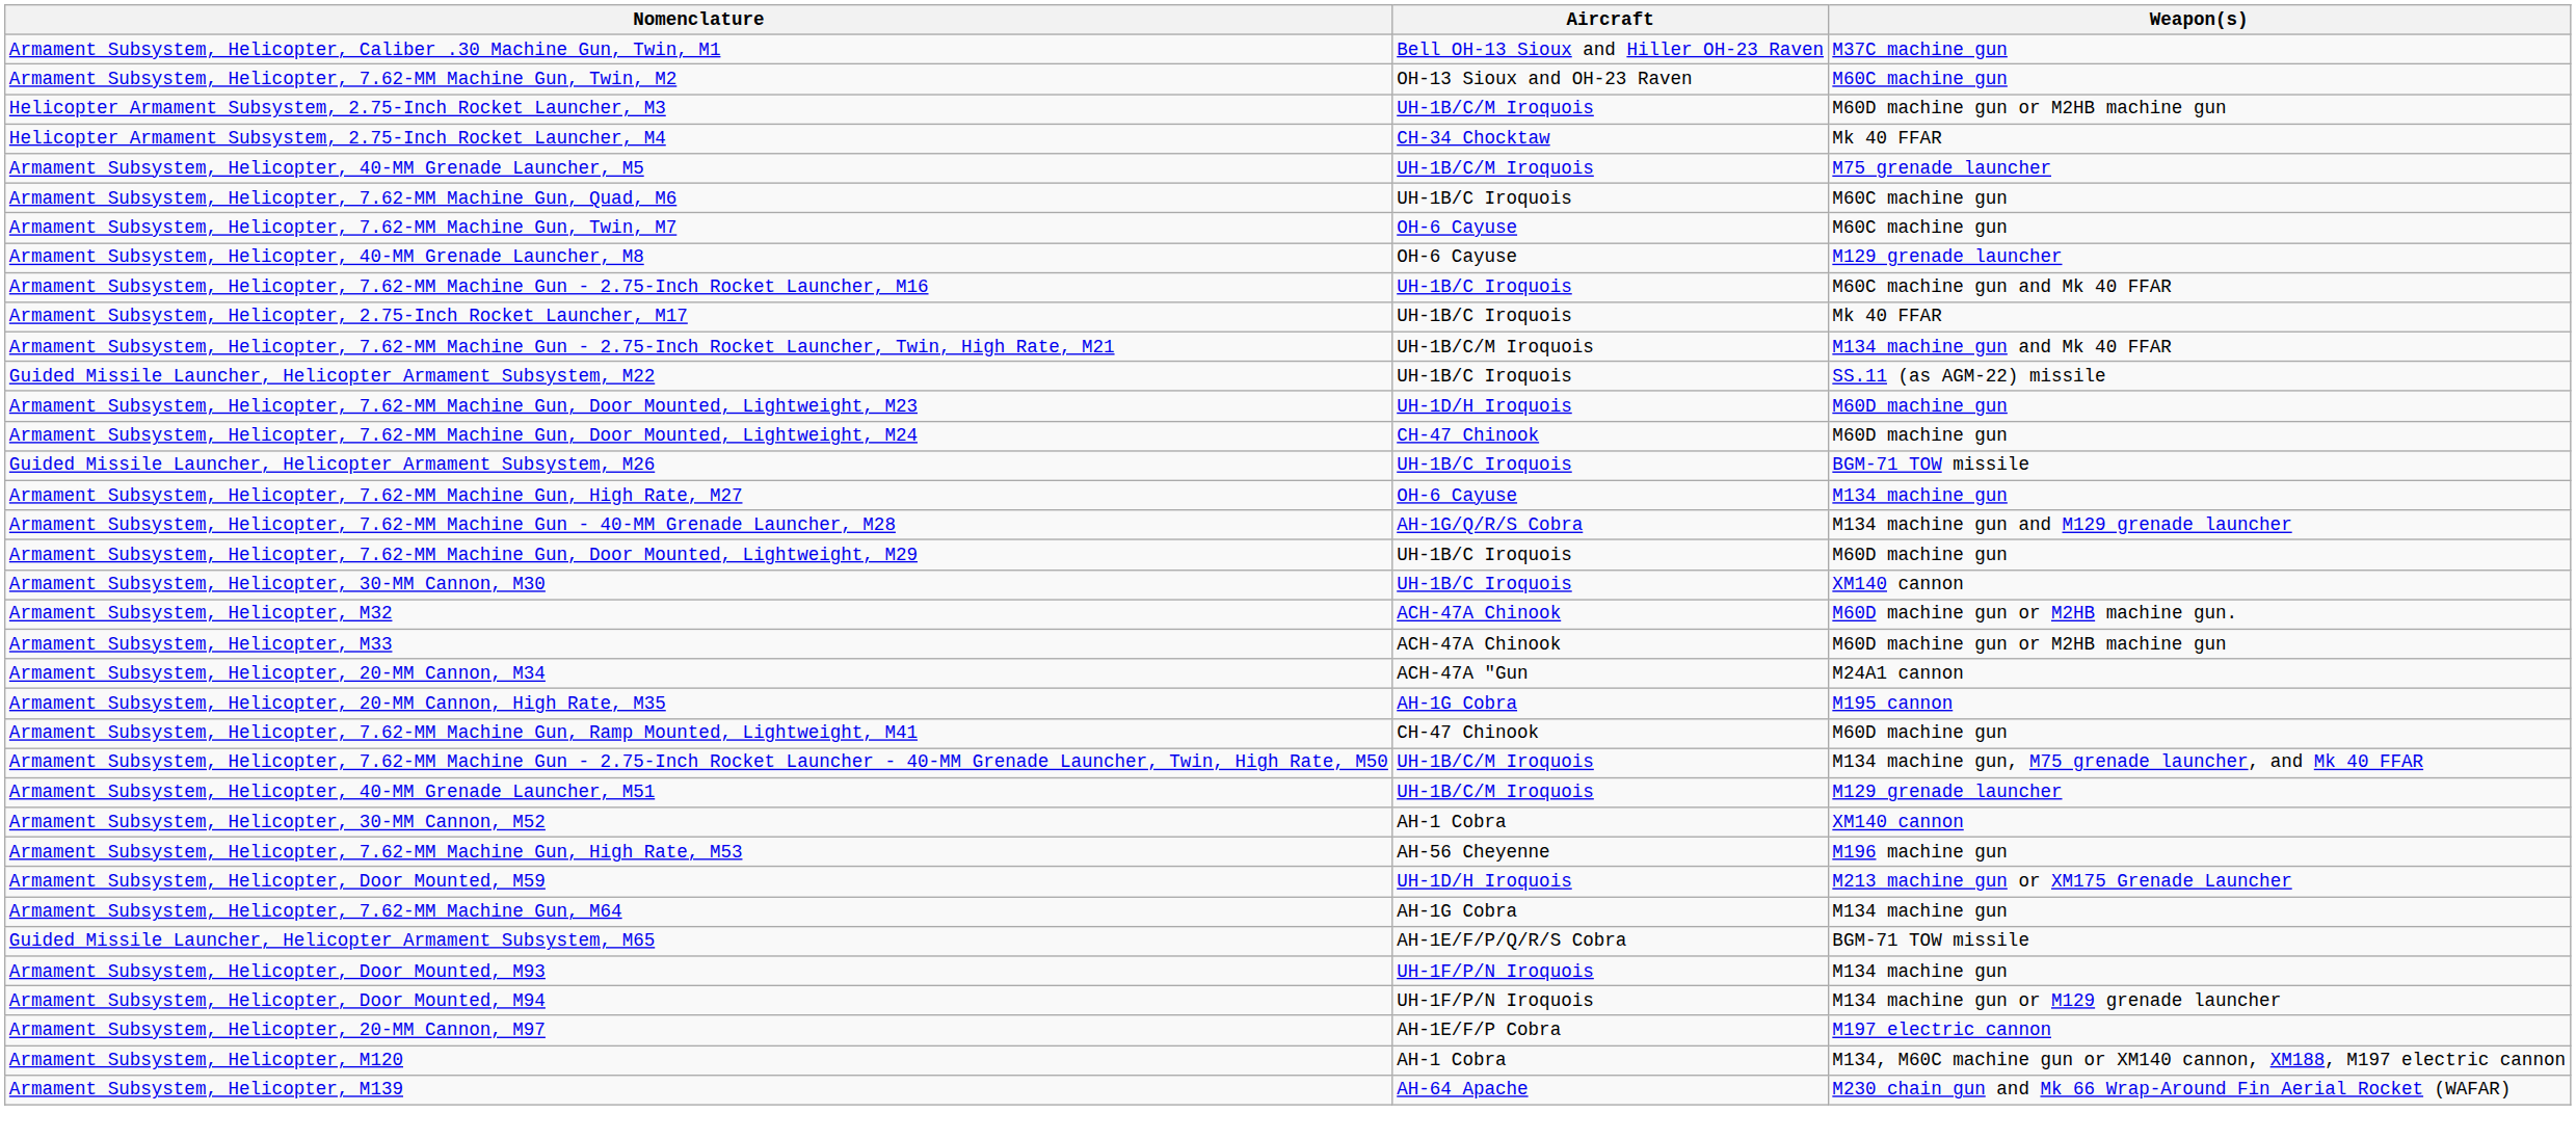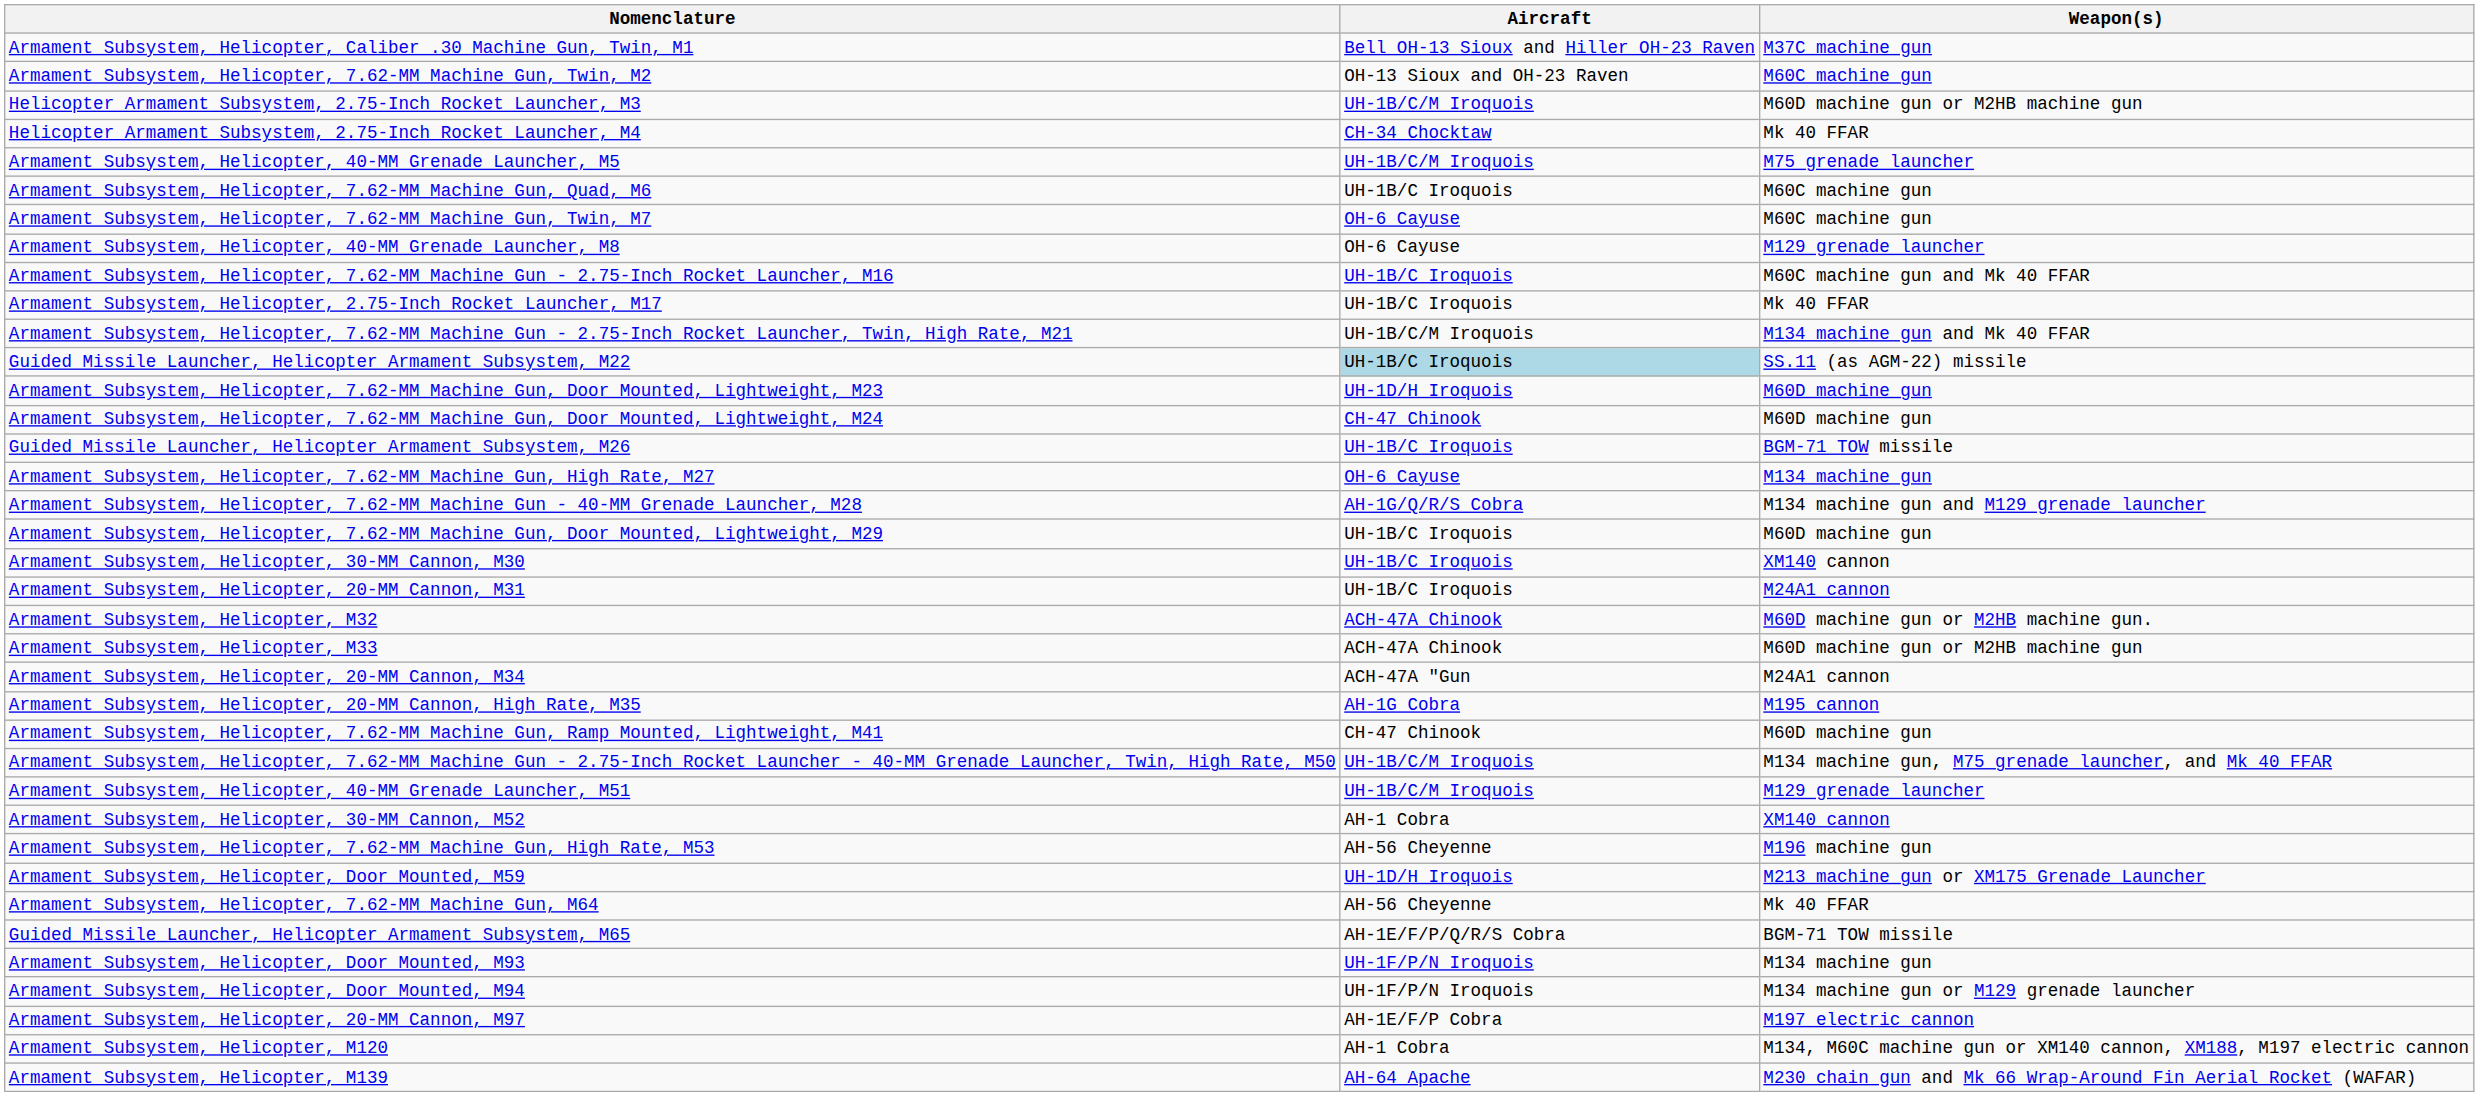 <table class="wikitable">
 <tr>
 <th>Nomenclature</th>
 <th>Aircraft</th>
 <th>Weapon(s)</th>
 </tr>
 <tr>
 <td><a href='#'>Armament Subsystem, Helicopter, Caliber .30 Machine Gun, Twin, M1</a></td>
 <td><a href='#'>Bell OH-13 Sioux</a> and <a href='#'>Hiller OH-23 Raven</a></td>
 <td><a href='#'>M37C machine gun</a></td>
 </tr>
 <tr>
 <td><a href='#'>Armament Subsystem, Helicopter, 7.62-MM Machine Gun, Twin, M2</a></td>
 <td>OH-13 Sioux and OH-23 Raven</td>
 <td><a href='#'>M60C machine gun</a></td>
 </tr>
 <tr>
 <td><a href='#'>Helicopter Armament Subsystem, 2.75-Inch Rocket Launcher, M3</a></td>
 <td><a href='#'>UH-1B/C/M Iroquois</a></td>
 <td>M60D machine gun or M2HB machine gun</td>
 </tr>
 <tr>
 <td><a href='#'>Helicopter Armament Subsystem, 2.75-Inch Rocket Launcher, M4</a></td>
 <td><a href='#'>CH-34 Chocktaw</a></td>
 <td>Mk 40 FFAR</td>
 </tr>
 <tr>
 <td><a href='#'>Armament Subsystem, Helicopter, 40-MM Grenade Launcher, M5</a></td>
 <td><a href='#'>UH-1B/C/M Iroquois</a></td>
 <td><a href='#'>M75 grenade launcher</a></td>
 </tr>
 <tr>
 <td><a href='#'>Armament Subsystem, Helicopter, 7.62-MM Machine Gun, Quad, M6</a></td>
 <td>UH-1B/C Iroquois</td>
 <td>M60C machine gun</td>
 </tr>
 <tr>
 <td><a href='#'>Armament Subsystem, Helicopter, 7.62-MM Machine Gun, Twin, M7</a></td>
 <td><a href='#'>OH-6 Cayuse</a></td>
 <td>M60C machine gun</td>
 </tr>
 <tr>
 <td><a href='#'>Armament Subsystem, Helicopter, 40-MM Grenade Launcher, M8</a></td>
 <td>OH-6 Cayuse</td>
 <td><a href='#'>M129 grenade launcher</a></td>
 </tr>
 <tr>
 <td><a href='#'>Armament Subsystem, Helicopter, 7.62-MM Machine Gun - 2.75-Inch Rocket Launcher, M16</a></td>
 <td><a href='#'>UH-1B/C Iroquois</a></td>
 <td>M60C machine gun and Mk 40 FFAR</td>
 </tr>
 <tr>
 <td><a href='#'>Armament Subsystem, Helicopter, 2.75-Inch Rocket Launcher, M17</a></td>
 <td>UH-1B/C Iroquois</td>
 <td>Mk 40 FFAR</td>
 </tr>
 <tr>
 <td><a href='#'>Armament Subsystem, Helicopter, 7.62-MM Machine Gun - 2.75-Inch Rocket Launcher, Twin, High Rate, M21</a></td>
 <td>UH-1B/C/M Iroquois</td>
 <td><a href='#'>M134 machine gun</a> and Mk 40 FFAR</td>
 </tr>
 <tr>
 <td><a href='#'>Guided Missile Launcher, Helicopter Armament Subsystem, M22</a></td>
-<td>UH-1B/C Iroquois</td>
+<td style="background: lightblue;">UH-1B/C Iroquois</td>
 <td><a href='#'>SS.11</a> (as AGM-22) missile</td>
 </tr>
 <tr>
 <td><a href='#'>Armament Subsystem, Helicopter, 7.62-MM Machine Gun, Door Mounted, Lightweight, M23</a></td>
 <td><a href='#'>UH-1D/H Iroquois</a></td>
 <td><a href='#'>M60D machine gun</a></td>
 </tr>
 <tr>
 <td><a href='#'>Armament Subsystem, Helicopter, 7.62-MM Machine Gun, Door Mounted, Lightweight, M24</a></td>
 <td><a href='#'>CH-47 Chinook</a></td>
 <td>M60D machine gun</td>
 </tr>
 <tr>
 <td><a href='#'>Guided Missile Launcher, Helicopter Armament Subsystem, M26</a></td>
 <td><a href='#'>UH-1B/C Iroquois</a></td>
 <td><a href='#'>BGM-71 TOW</a> missile</td>
 </tr>
 <tr>
 <td><a href='#'>Armament Subsystem, Helicopter, 7.62-MM Machine Gun, High Rate, M27</a></td>
 <td><a href='#'>OH-6 Cayuse</a></td>
 <td><a href='#'>M134 machine gun</a></td>
 </tr>
 <tr>
 <td><a href='#'>Armament Subsystem, Helicopter, 7.62-MM Machine Gun - 40-MM Grenade Launcher, M28</a></td>
 <td><a href='#'>AH-1G/Q/R/S Cobra</a></td>
 <td>M134 machine gun and <a href='#'>M129 grenade launcher</a></td>
 </tr>
 <tr>
 <td><a href='#'>Armament Subsystem, Helicopter, 7.62-MM Machine Gun, Door Mounted, Lightweight, M29</a></td>
 <td>UH-1B/C Iroquois</td>
 <td>M60D machine gun</td>
 </tr>
 <tr>
 <td><a href='#'>Armament Subsystem, Helicopter, 30-MM Cannon, M30</a></td>
 <td><a href='#'>UH-1B/C Iroquois</a></td>
 <td><a href='#'>XM140</a> cannon</td>
+</tr>
+<tr>
+<td><a href='#'>Armament Subsystem, Helicopter, 20-MM Cannon, M31</a></td>
+<td>UH-1B/C Iroquois</td>
+<td><a href='#'>M24A1 cannon</a></td>
 </tr>
 <tr>
 <td><a href='#'>Armament Subsystem, Helicopter, M32</a></td>
 <td><a href='#'>ACH-47A Chinook</a></td>
 <td><a href='#'>M60D</a> machine gun or <a href='#'>M2HB</a> machine gun.</td>
 </tr>
 <tr>
 <td><a href='#'>Armament Subsystem, Helicopter, M33</a></td>
 <td>ACH-47A Chinook</td>
 <td>M60D machine gun or M2HB machine gun</td>
 </tr>
 <tr>
 <td><a href='#'>Armament Subsystem, Helicopter, 20-MM Cannon, M34</a></td>
 <td>ACH-47A "Gun</td>
 <td>M24A1 cannon</td>
 </tr>
 <tr>
 <td><a href='#'>Armament Subsystem, Helicopter, 20-MM Cannon, High Rate, M35</a></td>
 <td><a href='#'>AH-1G Cobra</a></td>
 <td><a href='#'>M195 cannon</a></td>
 </tr>
 <tr>
 <td><a href='#'>Armament Subsystem, Helicopter, 7.62-MM Machine Gun, Ramp Mounted, Lightweight, M41</a></td>
 <td>CH-47 Chinook</td>
 <td>M60D machine gun</td>
 </tr>
 <tr>
 <td><a href='#'>Armament Subsystem, Helicopter, 7.62-MM Machine Gun - 2.75-Inch Rocket Launcher - 40-MM Grenade Launcher, Twin, High Rate, M50</a></td>
 <td><a href='#'>UH-1B/C/M Iroquois</a></td>
 <td>M134 machine gun, <a href='#'>M75 grenade launcher</a>, and <a href='#'>Mk 40 FFAR</a></td>
 </tr>
 <tr>
 <td><a href='#'>Armament Subsystem, Helicopter, 40-MM Grenade Launcher, M51</a></td>
 <td><a href='#'>UH-1B/C/M Iroquois</a></td>
 <td><a href='#'>M129 grenade launcher</a></td>
 </tr>
 <tr>
 <td><a href='#'>Armament Subsystem, Helicopter, 30-MM Cannon, M52</a></td>
 <td>AH-1 Cobra</td>
 <td><a href='#'>XM140 cannon</a></td>
 </tr>
 <tr>
 <td><a href='#'>Armament Subsystem, Helicopter, 7.62-MM Machine Gun, High Rate, M53</a></td>
 <td>AH-56 Cheyenne</td>
 <td><a href='#'>M196</a> machine gun</td>
 </tr>
 <tr>
 <td><a href='#'>Armament Subsystem, Helicopter, Door Mounted, M59</a></td>
 <td><a href='#'>UH-1D/H Iroquois</a></td>
 <td><a href='#'>M213 machine gun</a> or <a href='#'>XM175 Grenade Launcher</a></td>
 </tr>
 <tr>
 <td><a href='#'>Armament Subsystem, Helicopter, 7.62-MM Machine Gun, M64</a></td>
-<td>AH-1G Cobra</td>
-<td>M134 machine gun</td>
+<td>AH-56 Cheyenne</td>
+<td>Mk 40 FFAR</td>
 </tr>
 <tr>
 <td><a href='#'>Guided Missile Launcher, Helicopter Armament Subsystem, M65</a></td>
 <td>AH-1E/F/P/Q/R/S Cobra</td>
 <td>BGM-71 TOW missile</td>
 </tr>
 <tr>
 <td><a href='#'>Armament Subsystem, Helicopter, Door Mounted, M93</a></td>
 <td><a href='#'>UH-1F/P/N Iroquois</a></td>
 <td>M134 machine gun</td>
 </tr>
 <tr>
 <td><a href='#'>Armament Subsystem, Helicopter, Door Mounted, M94</a></td>
 <td>UH-1F/P/N Iroquois</td>
 <td>M134 machine gun or <a href='#'>M129</a> grenade launcher</td>
 </tr>
 <tr>
 <td><a href='#'>Armament Subsystem, Helicopter, 20-MM Cannon, M97</a></td>
 <td>AH-1E/F/P Cobra</td>
 <td><a href='#'>M197 electric cannon</a></td>
 </tr>
 <tr>
 <td><a href='#'>Armament Subsystem, Helicopter, M120</a></td>
 <td>AH-1 Cobra</td>
 <td>M134, M60C machine gun or XM140 cannon, <a href='#'>XM188</a>, M197 electric cannon</td>
 </tr>
 <tr>
 <td><a href='#'>Armament Subsystem, Helicopter, M139</a></td>
 <td><a href='#'>AH-64 Apache</a></td>
 <td><a href='#'>M230 chain gun</a> and <a href='#'>Mk 66 Wrap-Around Fin Aerial Rocket</a> (WAFAR)</td>
 </tr>
 </table>
